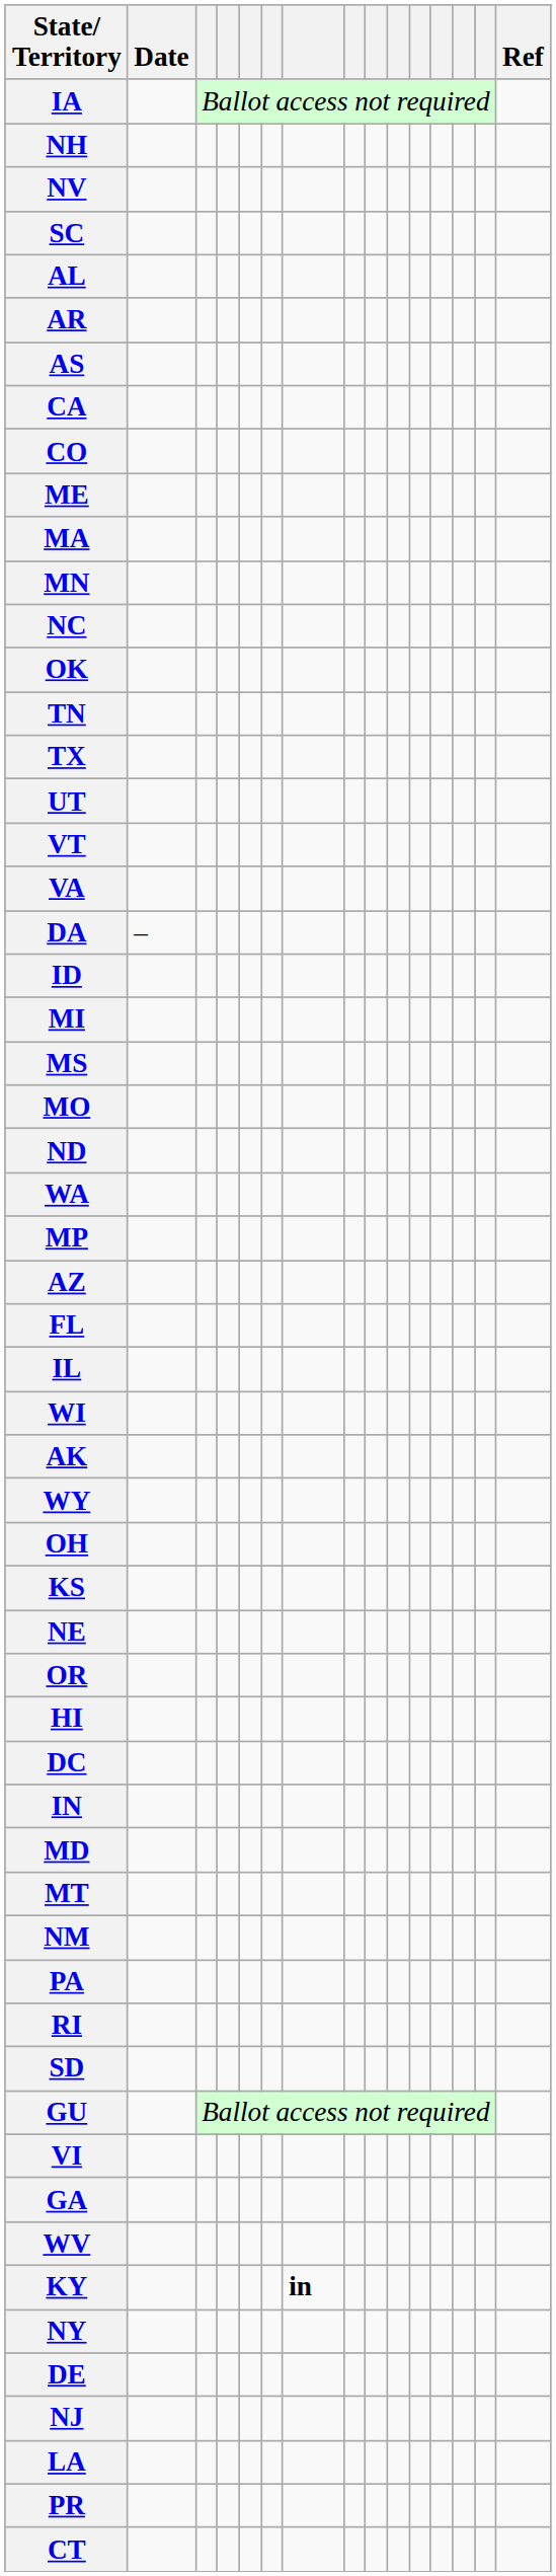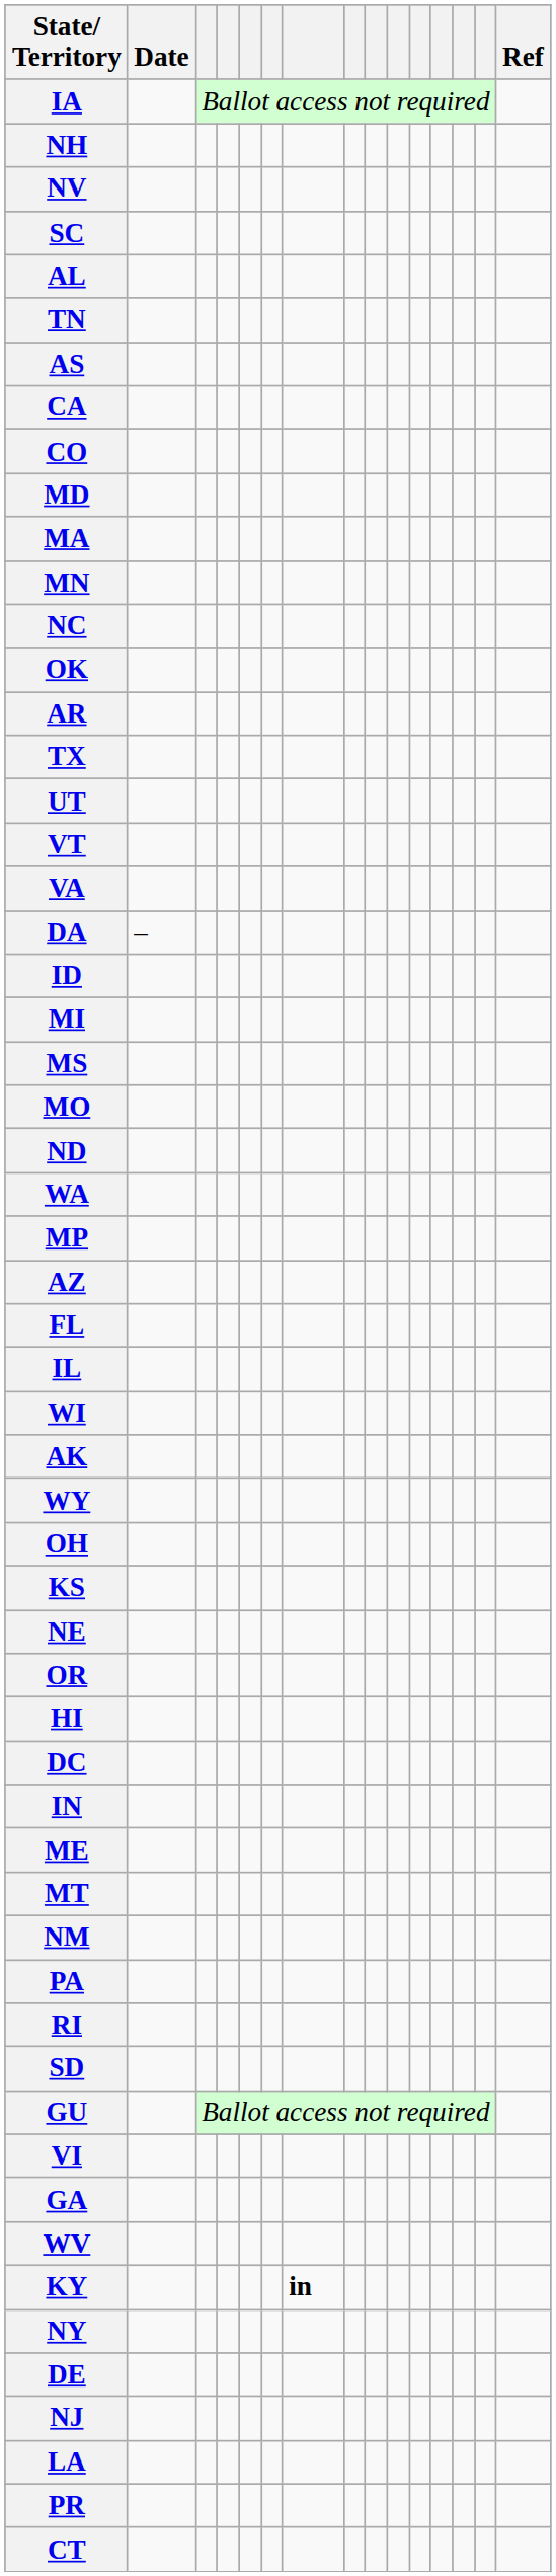 <table class="wikitable sortable" style=margin:auto;margin:auto>
 <tr valign=bottom>
 <th>State/<br>Territory</th>
 <th>Date</th>
 <th></th>
 <th></th>
 <th></th>
 <th></th>
 <th></th>
 <th></th>
 <th></th>
 <th></th>
 <th></th>
 <th></th>
 <th></th>
 <th></th>
 <th>Ref</th>
 </tr>
 <tr>
 <th><a href='#'>IA</a></th>
 <td></td>
 <td colspan="12"  style="text-align:center; background:#d2ffd2;"><em>Ballot access not required</em></td>
 <td></td>
 </tr>
 <tr>
 <th><a href='#'>NH</a></th>
 <td></td>
 <td></td>
 <td></td>
 <td></td>
 <td></td>
 <td></td>
 <td></td>
 <td></td>
 <td></td>
 <td></td>
 <td></td>
 <td></td>
 <td></td>
 <td></td>
 </tr>
 <tr>
 <th><a href='#'>NV</a></th>
 <td></td>
 <td></td>
 <td></td>
 <td></td>
 <td></td>
 <td></td>
 <td></td>
 <td></td>
 <td></td>
 <td></td>
 <td></td>
 <td></td>
 <td></td>
 <td></td>
 </tr>
 <tr>
 <th><a href='#'>SC</a></th>
 <td></td>
 <td></td>
 <td></td>
 <td></td>
 <td></td>
 <td></td>
 <td></td>
 <td></td>
 <td></td>
 <td></td>
 <td></td>
 <td></td>
 <td></td>
 <td></td>
 </tr>
 <tr>
 <th><a href='#'>AL</a></th>
 <td></td>
 <td></td>
 <td></td>
 <td></td>
 <td></td>
 <td></td>
 <td></td>
 <td></td>
 <td></td>
 <td></td>
 <td></td>
 <td></td>
 <td></td>
 <td></td>
 </tr>
 <tr>
-<th><a href='#'>AR</a></th>
+<th><a href='#'>TN</a></th>
 <td></td>
 <td></td>
 <td></td>
 <td></td>
 <td></td>
 <td></td>
 <td></td>
 <td></td>
 <td></td>
 <td></td>
 <td></td>
 <td></td>
 <td></td>
 <td></td>
 </tr>
 <tr>
 <th><a href='#'>AS</a></th>
 <td></td>
 <td></td>
 <td></td>
 <td></td>
 <td></td>
 <td></td>
 <td></td>
 <td></td>
 <td></td>
 <td></td>
 <td></td>
 <td></td>
 <td></td>
 <td></td>
 </tr>
 <tr>
 <th><a href='#'>CA</a></th>
 <td></td>
 <td></td>
 <td></td>
 <td></td>
 <td></td>
 <td></td>
 <td></td>
 <td></td>
 <td></td>
 <td></td>
 <td></td>
 <td></td>
 <td></td>
 <td></td>
 </tr>
 <tr>
 <th><a href='#'>CO</a></th>
 <td></td>
 <td></td>
 <td></td>
 <td></td>
 <td></td>
 <td></td>
 <td></td>
 <td></td>
 <td></td>
 <td></td>
 <td></td>
 <td></td>
 <td></td>
 <td></td>
 </tr>
 <tr>
-<th><a href='#'>ME</a></th>
+<th><a href='#'>MD</a></th>
 <td></td>
 <td></td>
 <td></td>
 <td></td>
 <td></td>
 <td></td>
 <td></td>
 <td></td>
 <td></td>
 <td></td>
 <td></td>
 <td></td>
 <td></td>
 <td></td>
 </tr>
 <tr>
 <th><a href='#'>MA</a></th>
 <td></td>
 <td></td>
 <td></td>
 <td></td>
 <td></td>
 <td></td>
 <td></td>
 <td></td>
 <td></td>
 <td></td>
 <td></td>
 <td></td>
 <td></td>
 <td></td>
 </tr>
 <tr>
 <th><a href='#'>MN</a></th>
 <td></td>
 <td></td>
 <td></td>
 <td></td>
 <td></td>
 <td></td>
 <td></td>
 <td></td>
 <td></td>
 <td></td>
 <td></td>
 <td></td>
 <td></td>
 <td></td>
 </tr>
 <tr>
 <th><a href='#'>NC</a></th>
 <td></td>
 <td></td>
 <td></td>
 <td></td>
 <td></td>
 <td></td>
 <td></td>
 <td></td>
 <td></td>
 <td></td>
 <td></td>
 <td></td>
 <td></td>
 <td></td>
 </tr>
 <tr>
 <th><a href='#'>OK</a></th>
 <td></td>
 <td></td>
 <td></td>
 <td></td>
 <td></td>
 <td></td>
 <td></td>
 <td></td>
 <td></td>
 <td></td>
 <td></td>
 <td></td>
 <td></td>
 <td></td>
 </tr>
 <tr>
-<th><a href='#'>TN</a></th>
+<th><a href='#'>AR</a></th>
 <td></td>
 <td></td>
 <td></td>
 <td></td>
 <td></td>
 <td></td>
 <td></td>
 <td></td>
 <td></td>
 <td></td>
 <td></td>
 <td></td>
 <td></td>
 <td></td>
 </tr>
 <tr>
 <th><a href='#'>TX</a></th>
 <td></td>
 <td></td>
 <td></td>
 <td></td>
 <td></td>
 <td></td>
 <td></td>
 <td></td>
 <td></td>
 <td></td>
 <td></td>
 <td></td>
 <td></td>
 <td></td>
 </tr>
 <tr>
 <th><a href='#'>UT</a></th>
 <td></td>
 <td></td>
 <td></td>
 <td></td>
 <td></td>
 <td></td>
 <td></td>
 <td></td>
 <td></td>
 <td></td>
 <td></td>
 <td></td>
 <td></td>
 <td></td>
 </tr>
 <tr>
 <th><a href='#'>VT</a></th>
 <td></td>
 <td></td>
 <td></td>
 <td></td>
 <td></td>
 <td></td>
 <td></td>
 <td></td>
 <td></td>
 <td></td>
 <td></td>
 <td></td>
 <td></td>
 <td></td>
 </tr>
 <tr>
 <th><a href='#'>VA</a></th>
 <td></td>
 <td></td>
 <td></td>
 <td></td>
 <td></td>
 <td></td>
 <td></td>
 <td></td>
 <td></td>
 <td></td>
 <td></td>
 <td></td>
 <td></td>
 <td></td>
 </tr>
 <tr>
 <th><a href='#'>DA</a></th>
 <td> –<br></td>
 <td></td>
 <td></td>
 <td></td>
 <td></td>
 <td></td>
 <td></td>
 <td></td>
 <td></td>
 <td></td>
 <td></td>
 <td></td>
 <td></td>
 <td></td>
 </tr>
 <tr>
 <th><a href='#'>ID</a></th>
 <td></td>
 <td></td>
 <td></td>
 <td></td>
 <td></td>
 <td></td>
 <td></td>
 <td></td>
 <td></td>
 <td></td>
 <td></td>
 <td></td>
 <td></td>
 <td></td>
 </tr>
 <tr>
 <th><a href='#'>MI</a></th>
 <td></td>
 <td></td>
 <td></td>
 <td></td>
 <td></td>
 <td></td>
 <td></td>
 <td></td>
 <td></td>
 <td></td>
 <td></td>
 <td></td>
 <td></td>
 <td></td>
 </tr>
 <tr>
 <th><a href='#'>MS</a></th>
 <td></td>
 <td></td>
 <td></td>
 <td></td>
 <td></td>
 <td></td>
 <td></td>
 <td></td>
 <td></td>
 <td></td>
 <td></td>
 <td></td>
 <td></td>
 <td></td>
 </tr>
 <tr>
 <th><a href='#'>MO</a></th>
 <td></td>
 <td></td>
 <td></td>
 <td></td>
 <td></td>
 <td></td>
 <td></td>
 <td></td>
 <td></td>
 <td></td>
 <td></td>
 <td></td>
 <td></td>
 <td></td>
 </tr>
 <tr>
 <th><a href='#'>ND</a></th>
 <td></td>
 <td></td>
 <td></td>
 <td></td>
 <td></td>
 <td></td>
 <td></td>
 <td></td>
 <td></td>
 <td></td>
 <td></td>
 <td></td>
 <td></td>
 <td></td>
 </tr>
 <tr>
 <th><a href='#'>WA</a></th>
 <td></td>
 <td></td>
 <td></td>
 <td></td>
 <td></td>
 <td></td>
 <td></td>
 <td></td>
 <td></td>
 <td></td>
 <td></td>
 <td></td>
 <td></td>
 <td></td>
 </tr>
 <tr>
 <th><a href='#'>MP</a></th>
 <td></td>
 <td></td>
 <td></td>
 <td></td>
 <td></td>
 <td></td>
 <td></td>
 <td></td>
 <td></td>
 <td></td>
 <td></td>
 <td></td>
 <td></td>
 <td></td>
 </tr>
 <tr>
 <th><a href='#'>AZ</a></th>
 <td></td>
 <td></td>
 <td></td>
 <td></td>
 <td></td>
 <td></td>
 <td></td>
 <td></td>
 <td></td>
 <td></td>
 <td></td>
 <td></td>
 <td></td>
 <td></td>
 </tr>
 <tr>
 <th><a href='#'>FL</a></th>
 <td></td>
 <td></td>
 <td></td>
 <td></td>
 <td></td>
 <td></td>
 <td></td>
 <td></td>
 <td></td>
 <td></td>
 <td></td>
 <td></td>
 <td></td>
 <td></td>
 </tr>
 <tr>
 <th><a href='#'>IL</a></th>
 <td></td>
 <td></td>
 <td></td>
 <td></td>
 <td></td>
 <td></td>
 <td></td>
 <td></td>
 <td></td>
 <td></td>
 <td></td>
 <td></td>
 <td></td>
 <td></td>
 </tr>
 <tr>
 <th><a href='#'>WI</a></th>
 <td></td>
 <td></td>
 <td></td>
 <td></td>
 <td></td>
 <td></td>
 <td></td>
 <td></td>
 <td></td>
 <td></td>
 <td></td>
 <td></td>
 <td></td>
 <td></td>
 </tr>
 <tr>
 <th><a href='#'>AK</a></th>
 <td></td>
 <td></td>
 <td></td>
 <td></td>
 <td></td>
 <td></td>
 <td></td>
 <td></td>
 <td></td>
 <td></td>
 <td></td>
 <td></td>
 <td></td>
 <td></td>
 </tr>
 <tr>
 <th><a href='#'>WY</a></th>
 <td></td>
 <td></td>
 <td></td>
 <td></td>
 <td></td>
 <td></td>
 <td></td>
 <td></td>
 <td></td>
 <td></td>
 <td></td>
 <td></td>
 <td></td>
 <td></td>
 </tr>
 <tr>
 <th><a href='#'>OH</a></th>
 <td></td>
 <td></td>
 <td></td>
 <td></td>
 <td></td>
 <td></td>
 <td></td>
 <td></td>
 <td></td>
 <td></td>
 <td></td>
 <td></td>
 <td></td>
 <td></td>
 </tr>
 <tr>
 <th><a href='#'>KS</a></th>
 <td></td>
 <td></td>
 <td></td>
 <td></td>
 <td></td>
 <td></td>
 <td></td>
 <td></td>
 <td></td>
 <td></td>
 <td></td>
 <td></td>
 <td></td>
 <td></td>
 </tr>
 <tr>
 <th><a href='#'>NE</a></th>
 <td></td>
 <td></td>
 <td></td>
 <td></td>
 <td></td>
 <td></td>
 <td></td>
 <td></td>
 <td></td>
 <td></td>
 <td></td>
 <td></td>
 <td></td>
 <td></td>
 </tr>
 <tr>
 <th><a href='#'>OR</a></th>
 <td></td>
 <td></td>
 <td></td>
 <td></td>
 <td></td>
 <td></td>
 <td></td>
 <td></td>
 <td></td>
 <td></td>
 <td></td>
 <td></td>
 <td></td>
 <td></td>
 </tr>
 <tr>
 <th><a href='#'>HI</a></th>
 <td></td>
 <td></td>
 <td></td>
 <td></td>
 <td></td>
 <td></td>
 <td></td>
 <td></td>
 <td></td>
 <td></td>
 <td></td>
 <td></td>
 <td></td>
 <td></td>
 </tr>
 <tr>
 <th><a href='#'>DC</a></th>
 <td></td>
 <td></td>
 <td></td>
 <td></td>
 <td></td>
 <td></td>
 <td></td>
 <td></td>
 <td></td>
 <td></td>
 <td></td>
 <td></td>
 <td></td>
 <td></td>
 </tr>
 <tr>
 <th><a href='#'>IN</a></th>
 <td></td>
 <td></td>
 <td></td>
 <td></td>
 <td></td>
 <td></td>
 <td></td>
 <td></td>
 <td></td>
 <td></td>
 <td></td>
 <td></td>
 <td></td>
 <td></td>
 </tr>
 <tr>
-<th><a href='#'>MD</a></th>
+<th><a href='#'>ME</a></th>
 <td></td>
 <td></td>
 <td></td>
 <td></td>
 <td></td>
 <td></td>
 <td></td>
 <td></td>
 <td></td>
 <td></td>
 <td></td>
 <td></td>
 <td></td>
 <td></td>
 </tr>
 <tr>
 <th><a href='#'>MT</a></th>
 <td></td>
 <td></td>
 <td></td>
 <td></td>
 <td></td>
 <td></td>
 <td></td>
 <td></td>
 <td></td>
 <td></td>
 <td></td>
 <td></td>
 <td></td>
 <td></td>
 </tr>
 <tr>
 <th><a href='#'>NM</a></th>
 <td></td>
 <td></td>
 <td></td>
 <td></td>
 <td></td>
 <td></td>
 <td></td>
 <td></td>
 <td></td>
 <td></td>
 <td></td>
 <td></td>
 <td></td>
 <td></td>
 </tr>
 <tr>
 <th><a href='#'>PA</a></th>
 <td></td>
 <td></td>
 <td></td>
 <td></td>
 <td></td>
 <td></td>
 <td></td>
 <td></td>
 <td></td>
 <td></td>
 <td></td>
 <td></td>
 <td></td>
 <td></td>
 </tr>
 <tr>
 <th><a href='#'>RI</a></th>
 <td></td>
 <td></td>
 <td></td>
 <td></td>
 <td></td>
 <td></td>
 <td></td>
 <td></td>
 <td></td>
 <td></td>
 <td></td>
 <td></td>
 <td></td>
 <td></td>
 </tr>
 <tr>
 <th><a href='#'>SD</a></th>
 <td></td>
 <td></td>
 <td></td>
 <td></td>
 <td></td>
 <td></td>
 <td></td>
 <td></td>
 <td></td>
 <td></td>
 <td></td>
 <td></td>
 <td></td>
 <td></td>
 </tr>
 <tr>
 <th><a href='#'>GU</a></th>
 <td></td>
 <td colspan="12"  style="text-align:center; background:#d2ffd2;"><em>Ballot access not required</em></td>
 <td></td>
 </tr>
 <tr>
 <th><a href='#'>VI</a></th>
 <td></td>
 <td></td>
 <td></td>
 <td></td>
 <td></td>
 <td></td>
 <td></td>
 <td></td>
 <td></td>
 <td></td>
 <td></td>
 <td></td>
 <td></td>
 <td></td>
 </tr>
 <tr>
 <th><a href='#'>GA</a></th>
 <td></td>
 <td></td>
 <td></td>
 <td></td>
 <td></td>
 <td></td>
 <td></td>
 <td></td>
 <td></td>
 <td></td>
 <td></td>
 <td></td>
 <td></td>
 <td></td>
 </tr>
 <tr>
 <th><a href='#'>WV</a></th>
 <td></td>
 <td></td>
 <td></td>
 <td></td>
 <td></td>
 <td></td>
 <td></td>
 <td></td>
 <td></td>
 <td></td>
 <td></td>
 <td></td>
 <td></td>
 <td></td>
 </tr>
 <tr>
 <th><a href='#'>KY</a></th>
 <td></td>
 <td></td>
 <td></td>
 <td></td>
 <td></td>
 <td><strong>in</strong></td>
 <td></td>
 <td></td>
 <td></td>
 <td></td>
 <td></td>
 <td></td>
 <td></td>
 <td></td>
 </tr>
 <tr>
 <th><a href='#'>NY</a></th>
 <td></td>
 <td></td>
 <td></td>
 <td></td>
 <td></td>
 <td></td>
 <td></td>
 <td></td>
 <td></td>
 <td></td>
 <td></td>
 <td></td>
 <td></td>
 <td></td>
 </tr>
 <tr>
 <th><a href='#'>DE</a></th>
 <td></td>
 <td></td>
 <td></td>
 <td></td>
 <td></td>
 <td></td>
 <td></td>
 <td></td>
 <td></td>
 <td></td>
 <td></td>
 <td></td>
 <td></td>
 <td></td>
 </tr>
 <tr>
 <th><a href='#'>NJ</a></th>
 <td></td>
 <td></td>
 <td></td>
 <td></td>
 <td></td>
 <td></td>
 <td></td>
 <td></td>
 <td></td>
 <td></td>
 <td></td>
 <td></td>
 <td></td>
 <td></td>
 </tr>
 <tr>
 <th><a href='#'>LA</a></th>
 <td></td>
 <td></td>
 <td></td>
 <td></td>
 <td></td>
 <td></td>
 <td></td>
 <td></td>
 <td></td>
 <td></td>
 <td></td>
 <td></td>
 <td></td>
 <td></td>
 </tr>
 <tr>
 <th><a href='#'>PR</a></th>
 <td></td>
 <td></td>
 <td></td>
 <td></td>
 <td></td>
 <td></td>
 <td></td>
 <td></td>
 <td></td>
 <td></td>
 <td></td>
 <td></td>
 <td></td>
 <td></td>
 </tr>
 <tr>
 <th><a href='#'>CT</a></th>
 <td></td>
 <td></td>
 <td></td>
 <td></td>
 <td></td>
 <td></td>
 <td></td>
 <td></td>
 <td></td>
 <td></td>
 <td></td>
 <td></td>
 <td></td>
 <td></td>
 </tr>
 </table>
